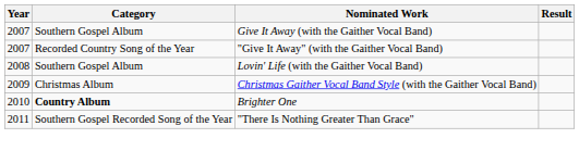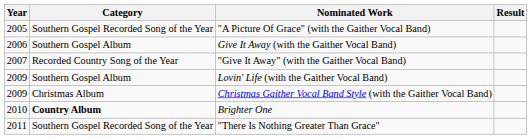 <table class="wikitable">
 <tr>
 <th>Year</th>
 <th>Category</th>
 <th>Nominated Work</th>
 <th>Result</th>
 </tr>
 <tr>
-<td>2007</td>
+<td>2005</td>
+<td>Southern Gospel Recorded Song of the Year</td>
+<td>"A Picture Of Grace" (with the Gaither Vocal Band)</td>
+<td></td>
+</tr>
+<tr>
+<td>2006</td>
 <td>Southern Gospel Album</td>
 <td><em>Give It Away</em> (with the Gaither Vocal Band)</td>
 <td></td>
 </tr>
 <tr>
 <td>2007</td>
 <td>Recorded Country Song of the Year</td>
 <td>"Give It Away" (with the Gaither Vocal Band)</td>
 <td></td>
 </tr>
 <tr>
-<td>2008</td>
+<td>2009</td>
 <td>Southern Gospel Album</td>
 <td><em>Lovin' Life</em> (with the Gaither Vocal Band)</td>
 <td></td>
 </tr>
 <tr>
 <td>2009</td>
 <td>Christmas Album</td>
 <td><em><a href='#'>Christmas Gaither Vocal Band Style</a></em> (with the Gaither Vocal Band)</td>
 <td></td>
 </tr>
 <tr>
 <td>2010</td>
 <td><strong>Country Album</strong></td>
 <td><em>Brighter One</em></td>
 <td></td>
 </tr>
 <tr>
 <td>2011</td>
 <td>Southern Gospel Recorded Song of the Year</td>
 <td>"There Is Nothing Greater Than Grace"</td>
 <td></td>
 </tr>
 </table>
